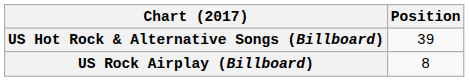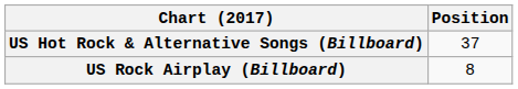 <table class="wikitable sortable plainrowheaders" style="text-align:center">
 <tr>
 <th scope="col">Chart (2017)</th>
 <th scope="col">Position</th>
 </tr>
 <tr>
 <th scope="row">US Hot Rock & Alternative Songs (<em>Billboard</em>)</th>
-<td>39</td>
+<td>37</td>
 </tr>
 <tr>
 <th scope="row">US Rock Airplay (<em>Billboard</em>)</th>
 <td>8</td>
 </tr>
 </table>
